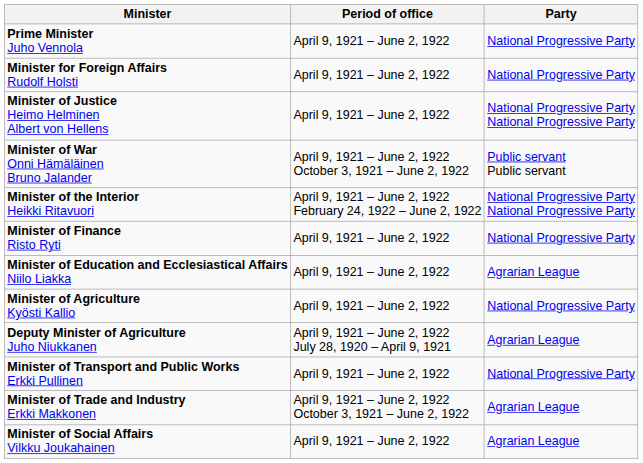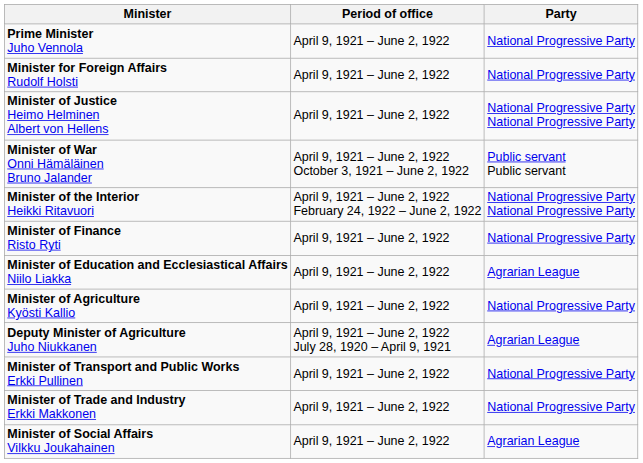 <table class="wikitable">
 <tr>
 <th>Minister</th>
 <th>Period of office</th>
 <th>Party</th>
 </tr>
 <tr>
 <td><strong>Prime Minister</strong><br><a href='#'>Juho Vennola</a></td>
 <td>April 9, 1921 – June 2, 1922</td>
 <td><a href='#'>National Progressive Party</a></td>
 </tr>
 <tr>
 <td><strong>Minister for Foreign Affairs </strong><br><a href='#'>Rudolf Holsti</a></td>
 <td>April 9, 1921 – June 2, 1922</td>
 <td><a href='#'>National Progressive Party</a></td>
 </tr>
 <tr>
 <td><strong>Minister of Justice</strong><br><a href='#'>Heimo Helminen</a><br><a href='#'>Albert von Hellens</a></td>
 <td>April 9, 1921 – June 2, 1922</td>
 <td><a href='#'>National Progressive Party</a><br><a href='#'>National Progressive Party</a></td>
 </tr>
 <tr>
 <td><strong>Minister of War</strong><br><a href='#'>Onni Hämäläinen</a><br><a href='#'>Bruno Jalander</a></td>
 <td>April 9, 1921 – June 2, 1922<br>October 3, 1921 – June 2, 1922</td>
 <td><a href='#'>Public servant</a><br>Public servant</td>
 </tr>
 <tr>
 <td><strong>Minister of the Interior</strong><br><a href='#'>Heikki Ritavuori</a></td>
 <td>April 9, 1921 – June 2, 1922<br>February 24, 1922 – June 2, 1922</td>
 <td><a href='#'>National Progressive Party</a><br><a href='#'>National Progressive Party</a></td>
 </tr>
 <tr>
 <td><strong>Minister of Finance</strong><br><a href='#'>Risto Ryti</a></td>
 <td>April 9, 1921 – June 2, 1922</td>
 <td><a href='#'>National Progressive Party</a></td>
 </tr>
 <tr>
 <td><strong>Minister of Education and Ecclesiastical Affairs</strong><br><a href='#'>Niilo Liakka</a></td>
 <td>April 9, 1921 – June 2, 1922</td>
 <td><a href='#'>Agrarian League</a></td>
 </tr>
 <tr>
 <td><strong>Minister of Agriculture</strong><br><a href='#'>Kyösti Kallio</a></td>
 <td>April 9, 1921 – June 2, 1922</td>
 <td><a href='#'>National Progressive Party</a></td>
 </tr>
 <tr>
 <td><strong>Deputy Minister of Agriculture</strong><br><a href='#'>Juho Niukkanen</a></td>
 <td>April 9, 1921 – June 2, 1922<br>July 28, 1920 – April 9, 1921</td>
 <td><a href='#'>Agrarian League</a></td>
 </tr>
 <tr>
 <td><strong>Minister of Transport and Public Works</strong><br><a href='#'>Erkki Pullinen</a></td>
 <td>April 9, 1921 – June 2, 1922</td>
 <td><a href='#'>National Progressive Party</a></td>
 </tr>
 <tr>
 <td><strong>Minister of Trade and Industry</strong><br><a href='#'>Erkki Makkonen</a></td>
-<td>April 9, 1921 – June 2, 1922<br>October 3, 1921 – June 2, 1922</td>
-<td><a href='#'>Agrarian League</a></td>
+<td>April 9, 1921 – June 2, 1922</td>
+<td><a href='#'>National Progressive Party</a></td>
 </tr>
 <tr>
 <td><strong>Minister of Social Affairs</strong><br><a href='#'>Vilkku Joukahainen</a></td>
 <td>April 9, 1921 – June 2, 1922</td>
 <td><a href='#'>Agrarian League</a></td>
 </tr>
 </table>
